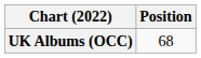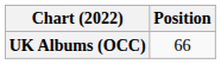 <table class="wikitable plainrowheaders" style="text-align:center">
 <tr>
 <th scope="col">Chart (2022)</th>
 <th scope="col">Position</th>
 </tr>
 <tr>
 <th scope="row">UK Albums (OCC)</th>
-<td>68</td>
+<td>66</td>
 </tr>
 </table>
